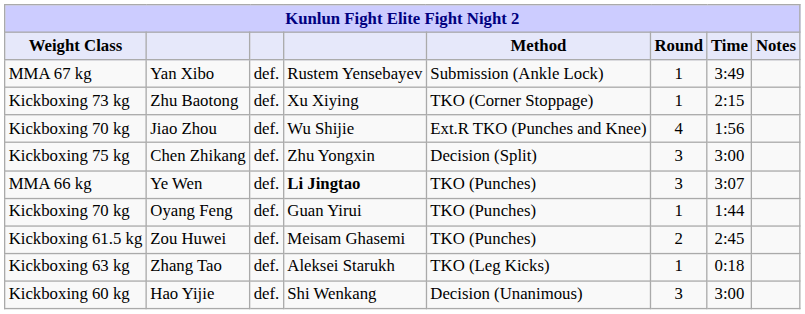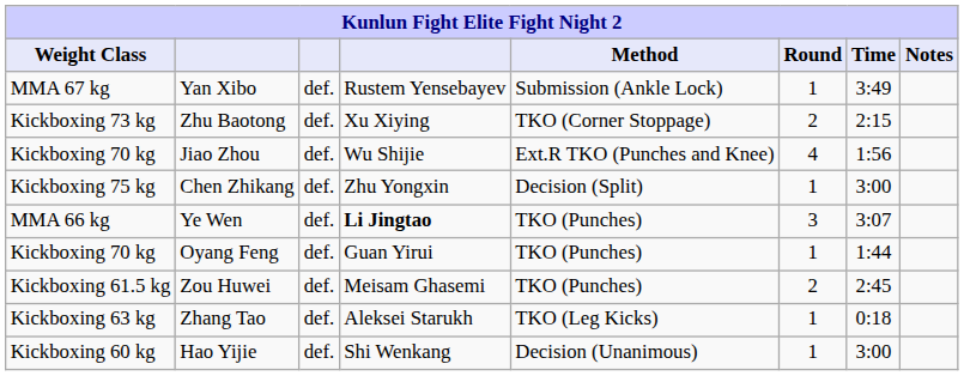 <table class="wikitable" style="font-size: 80%;">
 <tr>
 <th colspan="8" style="background-color: #ccf; color: #000080; text-align: center;"><strong>Kunlun Fight Elite Fight Night 2</strong></th>
 </tr>
 <tr>
 <th colspan="1" style="background-color: #E6E8FA; color: #000000; text-align: center;">Weight Class</th>
 <th colspan="1" style="background-color: #E6E8FA; color: #000000; text-align: center;"></th>
 <th colspan="1" style="background-color: #E6E8FA; color: #000000; text-align: center;"></th>
 <th colspan="1" style="background-color: #E6E8FA; color: #000000; text-align: center;"></th>
 <th colspan="1" style="background-color: #E6E8FA; color: #000000; text-align: center;">Method</th>
 <th colspan="1" style="background-color: #E6E8FA; color: #000000; text-align: center;">Round</th>
 <th colspan="1" style="background-color: #E6E8FA; color: #000000; text-align: center;">Time</th>
 <th colspan="1" style="background-color: #E6E8FA; color: #000000; text-align: center;">Notes</th>
 </tr>
 <tr>
 <td>MMA 67 kg</td>
 <td> Yan Xibo</td>
 <td align=center>def.</td>
 <td> Rustem Yensebayev</td>
 <td>Submission (Ankle Lock)</td>
 <td align=center>1</td>
 <td align=center>3:49</td>
 <td></td>
 </tr>
 <tr>
 <td>Kickboxing 73 kg</td>
 <td> Zhu Baotong</td>
 <td align=center>def.</td>
 <td> Xu Xiying</td>
 <td>TKO (Corner Stoppage)</td>
-<td align=center>1</td>
+<td align=center>2</td>
 <td align=center>2:15</td>
 <td></td>
 </tr>
 <tr>
 <td>Kickboxing 70 kg</td>
 <td> Jiao Zhou</td>
 <td align=center>def.</td>
 <td> Wu Shijie</td>
 <td>Ext.R TKO (Punches and Knee)</td>
 <td align=center>4</td>
 <td align=center>1:56</td>
 <td></td>
 </tr>
 <tr>
 <td>Kickboxing 75 kg</td>
 <td> Chen Zhikang</td>
 <td align=center>def.</td>
 <td> Zhu Yongxin</td>
 <td>Decision (Split)</td>
-<td align=center>3</td>
+<td align=center>1</td>
 <td align=center>3:00</td>
 <td></td>
 </tr>
 <tr>
 <td>MMA 66 kg</td>
 <td> Ye Wen</td>
 <td align=center>def.</td>
 <td><strong> Li Jingtao</strong></td>
 <td>TKO (Punches)</td>
 <td align=center>3</td>
 <td align=center>3:07</td>
 <td></td>
 </tr>
 <tr>
 <td>Kickboxing 70 kg</td>
 <td> Oyang Feng</td>
 <td align=center>def.</td>
 <td> Guan Yirui</td>
 <td>TKO (Punches)</td>
 <td align=center>1</td>
 <td align=center>1:44</td>
 <td></td>
 </tr>
 <tr>
 <td>Kickboxing 61.5 kg</td>
 <td> Zou Huwei</td>
 <td align=center>def.</td>
 <td> Meisam Ghasemi</td>
 <td>TKO (Punches)</td>
 <td align=center>2</td>
 <td align=center>2:45</td>
 <td></td>
 </tr>
 <tr>
 <td>Kickboxing 63 kg</td>
 <td> Zhang Tao</td>
 <td align=center>def.</td>
 <td> Aleksei Starukh</td>
 <td>TKO (Leg Kicks)</td>
 <td align=center>1</td>
 <td align=center>0:18</td>
 <td></td>
 </tr>
 <tr>
 <td>Kickboxing 60 kg</td>
 <td> Hao Yijie</td>
 <td align=center>def.</td>
 <td> Shi Wenkang</td>
 <td>Decision (Unanimous)</td>
-<td align=center>3</td>
+<td align=center>1</td>
 <td align=center>3:00</td>
 <td></td>
 </tr>
 </table>
